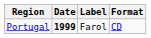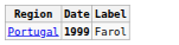 <table class="wikitable">
 <tr>
 <th>Region</th>
 <th>Date</th>
 <th>Label</th>
-<th>Format</th>
 </tr>
 <tr>
 <td><a href='#'>Portugal</a><br></td>
 <td><strong>1999</strong></td>
 <td>Farol</td>
-<td><a href='#'>CD</a></td>
 </tr>
 </table>
